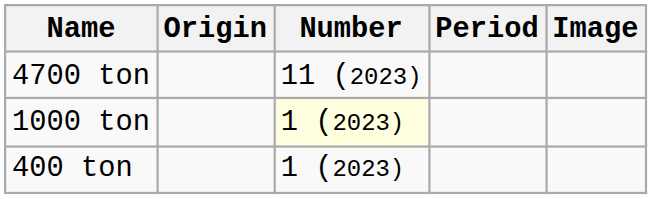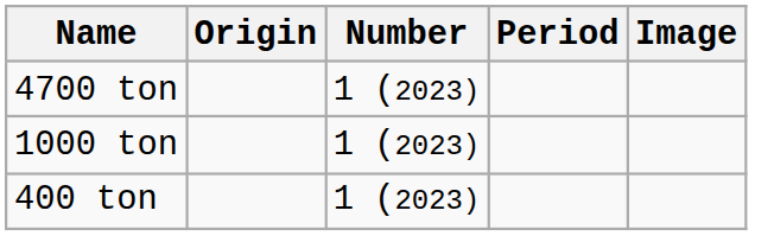 <table class="wikitable mw-collapsible mw-collapsed">
 <tr>
 <th>Name</th>
 <th>Origin</th>
 <th>Number</th>
 <th>Period</th>
 <th>Image</th>
 </tr>
 <tr>
 <td>4700 ton</td>
 <td></td>
-<td>11 (<small>2023)</small></td>
+<td>1 (<small>2023)</small></td>
 <td></td>
 <td></td>
 </tr>
 <tr>
 <td>1000 ton</td>
 <td></td>
-<td style="background: lightyellow;">1 (<small>2023)</small></td>
+<td>1 (<small>2023)</small></td>
 <td></td>
 <td></td>
 </tr>
 <tr>
 <td>400 ton</td>
 <td></td>
 <td>1 (<small>2023)</small></td>
 <td></td>
 <td></td>
 </tr>
 </table>
